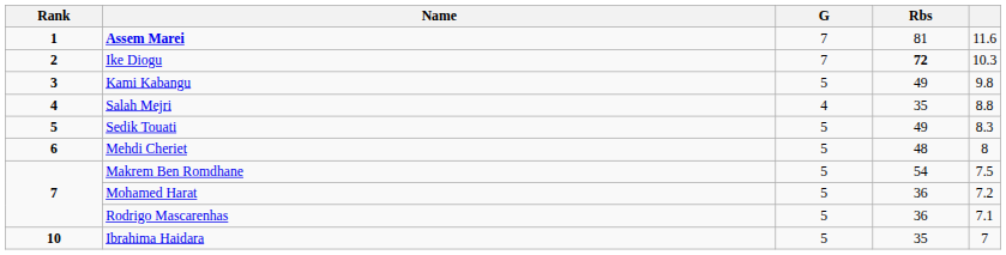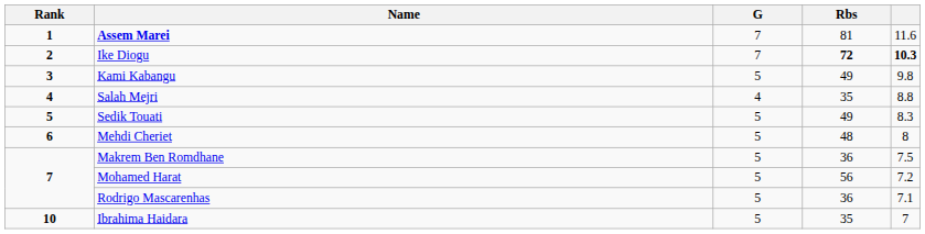 <table class="wikitable" style="width:90%;">
 <tr>
 <th style="width:10%;">Rank</th>
 <th style="width:70%;">Name</th>
 <th style="width:10%;">G</th>
 <th style="width:10%;">Rbs</th>
 <th style="width:10%;"></th>
 </tr>
 <tr align=center>
 <td><strong>1</strong></td>
 <td align=left> <strong><a href='#'>Assem Marei</a></strong></td>
 <td>7</td>
 <td>81</td>
 <td>11.6</td>
 </tr>
 <tr align=center>
 <td><strong>2</strong></td>
 <td align=left> <a href='#'>Ike Diogu</a></td>
 <td>7</td>
 <td><strong>72</strong></td>
-<td>10.3</td>
+<td><strong>10.3</strong></td>
 </tr>
 <tr align=center>
 <td><strong>3</strong></td>
 <td align=left> <a href='#'>Kami Kabangu</a></td>
 <td>5</td>
 <td>49</td>
 <td>9.8</td>
 </tr>
 <tr align=center>
 <td><strong>4</strong></td>
 <td align=left> <a href='#'>Salah Mejri</a></td>
 <td>4</td>
 <td>35</td>
 <td>8.8</td>
 </tr>
 <tr align=center>
 <td><strong>5</strong></td>
 <td align=left> <a href='#'>Sedik Touati</a></td>
 <td>5</td>
 <td>49</td>
 <td>8.3</td>
 </tr>
 <tr align=center>
 <td><strong>6</strong></td>
 <td align=left> <a href='#'>Mehdi Cheriet</a></td>
 <td>5</td>
 <td>48</td>
 <td>8</td>
 </tr>
 <tr align=center>
 <td rowspan=3><strong>7</strong></td>
 <td align=left> <a href='#'>Makrem Ben Romdhane</a></td>
 <td>5</td>
-<td>54</td>
+<td>36</td>
 <td>7.5</td>
 </tr>
 <tr align=center>
 <td align=left> <a href='#'>Mohamed Harat</a></td>
 <td>5</td>
-<td>36</td>
+<td>56</td>
 <td>7.2</td>
 </tr>
 <tr align=center>
 <td align=left> <a href='#'>Rodrigo Mascarenhas</a></td>
 <td>5</td>
 <td>36</td>
 <td>7.1</td>
 </tr>
 <tr align=center>
 <td><strong>10</strong></td>
 <td align=left> <a href='#'>Ibrahima Haidara</a></td>
 <td>5</td>
 <td>35</td>
 <td>7</td>
 </tr>
 </table>
